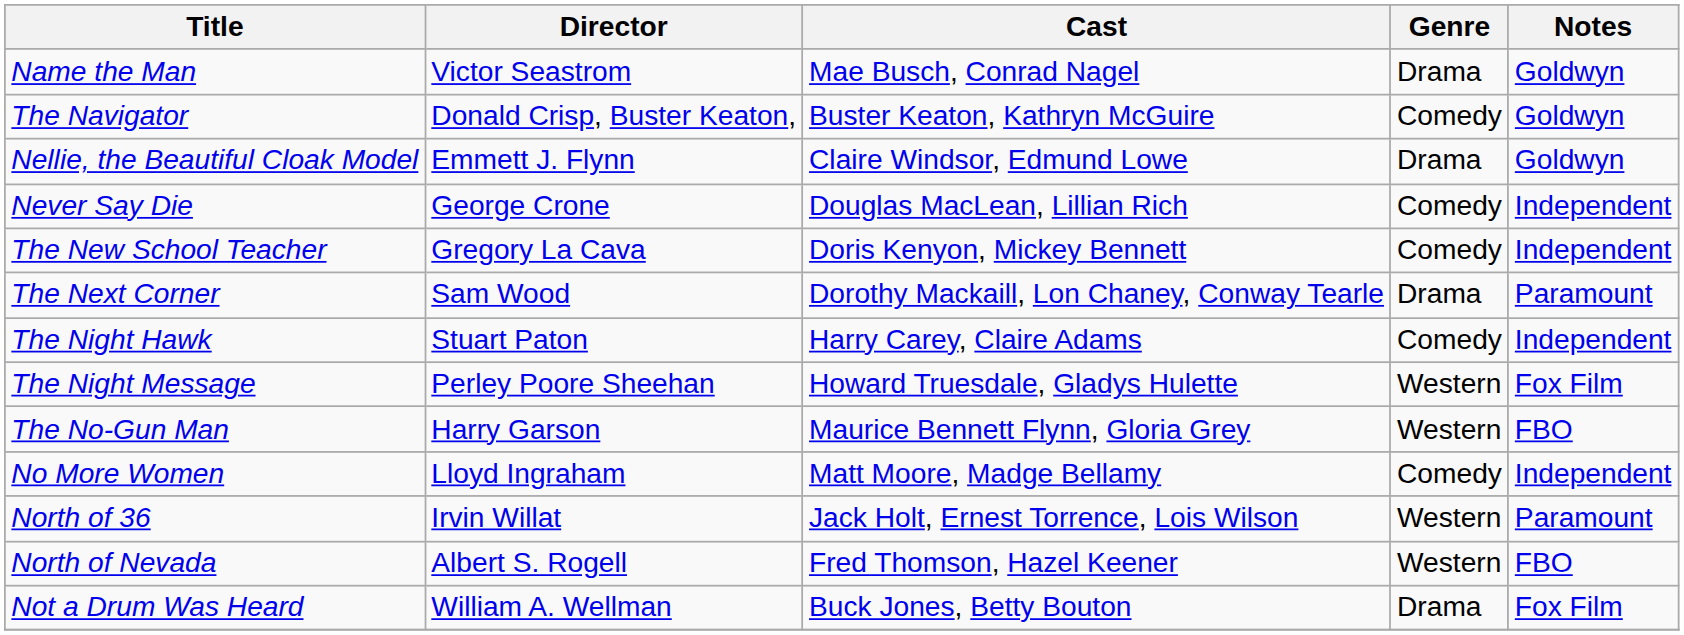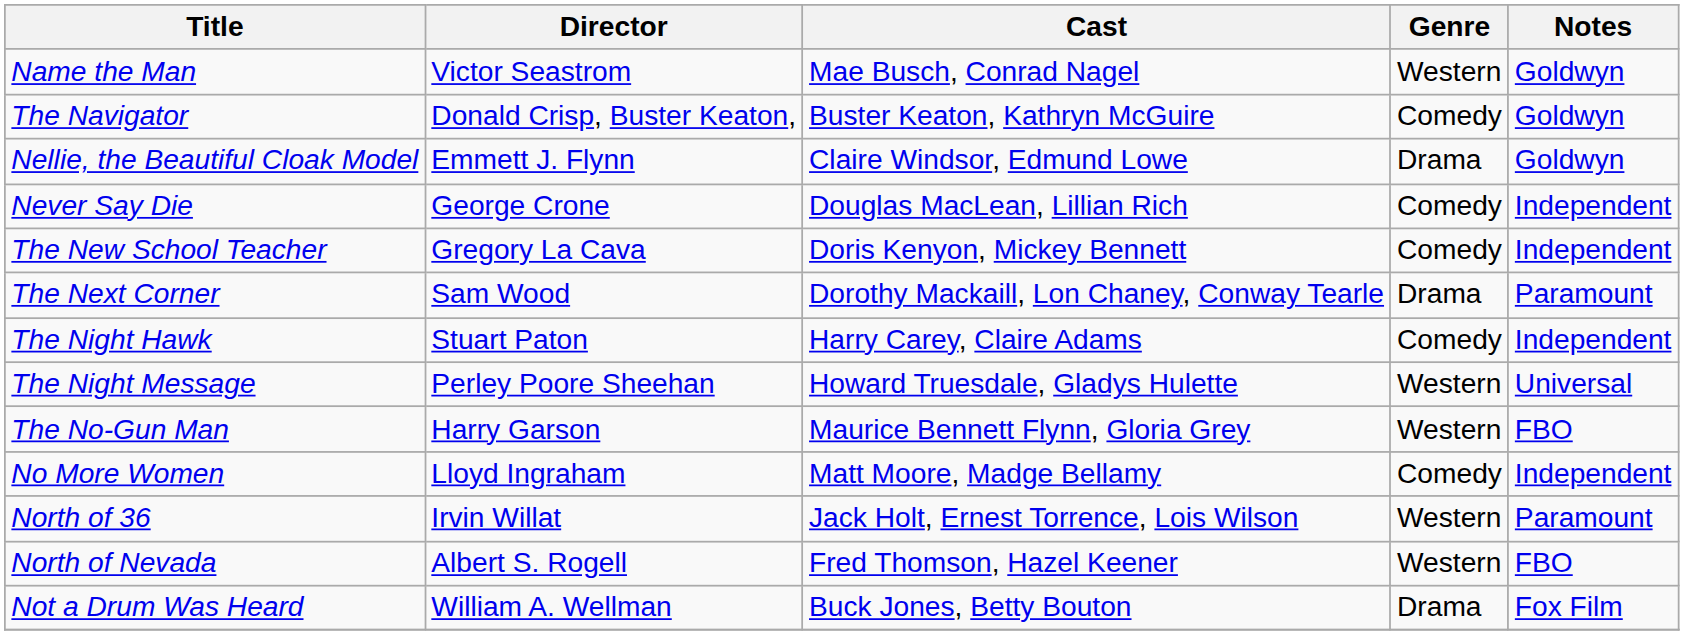 <table class="wikitable">
 <tr>
 <th>Title</th>
 <th>Director</th>
 <th>Cast</th>
 <th>Genre</th>
 <th>Notes</th>
 </tr>
 <tr>
 <td><em><a href='#'>Name the Man</a></em></td>
 <td><a href='#'>Victor Seastrom</a></td>
 <td><a href='#'>Mae Busch</a>, <a href='#'>Conrad Nagel</a></td>
-<td>Drama</td>
+<td>Western</td>
 <td><a href='#'>Goldwyn</a></td>
 </tr>
 <tr>
 <td><em><a href='#'>The Navigator</a></em></td>
 <td><a href='#'>Donald Crisp</a>, <a href='#'>Buster Keaton</a>,</td>
 <td><a href='#'>Buster Keaton</a>, <a href='#'>Kathryn McGuire</a></td>
 <td>Comedy</td>
 <td><a href='#'>Goldwyn</a></td>
 </tr>
 <tr>
 <td><em><a href='#'>Nellie, the Beautiful Cloak Model</a></em></td>
 <td><a href='#'>Emmett J. Flynn</a></td>
 <td><a href='#'>Claire Windsor</a>, <a href='#'>Edmund Lowe</a></td>
 <td>Drama</td>
 <td><a href='#'>Goldwyn</a></td>
 </tr>
 <tr>
 <td><em><a href='#'>Never Say Die</a></em></td>
 <td><a href='#'>George Crone</a></td>
 <td><a href='#'>Douglas MacLean</a>, <a href='#'>Lillian Rich</a></td>
 <td>Comedy</td>
 <td><a href='#'>Independent</a></td>
 </tr>
 <tr>
 <td><em><a href='#'>The New School Teacher</a></em></td>
 <td><a href='#'>Gregory La Cava</a></td>
 <td><a href='#'>Doris Kenyon</a>, <a href='#'>Mickey Bennett</a></td>
 <td>Comedy</td>
 <td><a href='#'>Independent</a></td>
 </tr>
 <tr>
 <td><em><a href='#'>The Next Corner</a></em></td>
 <td><a href='#'>Sam Wood</a></td>
 <td><a href='#'>Dorothy Mackaill</a>, <a href='#'>Lon Chaney</a>, <a href='#'>Conway Tearle</a></td>
 <td>Drama</td>
 <td><a href='#'>Paramount</a></td>
 </tr>
 <tr>
 <td><em><a href='#'>The Night Hawk</a></em></td>
 <td><a href='#'>Stuart Paton</a></td>
 <td><a href='#'>Harry Carey</a>, <a href='#'>Claire Adams</a></td>
 <td>Comedy</td>
 <td><a href='#'>Independent</a></td>
 </tr>
 <tr>
 <td><em><a href='#'>The Night Message</a></em></td>
 <td><a href='#'>Perley Poore Sheehan</a></td>
 <td><a href='#'>Howard Truesdale</a>, <a href='#'>Gladys Hulette</a></td>
 <td>Western</td>
-<td><a href='#'>Fox Film</a></td>
+<td><a href='#'>Universal</a></td>
 </tr>
 <tr>
 <td><em><a href='#'>The No-Gun Man</a></em></td>
 <td><a href='#'>Harry Garson</a></td>
 <td><a href='#'>Maurice Bennett Flynn</a>, <a href='#'>Gloria Grey</a></td>
 <td>Western</td>
 <td><a href='#'>FBO</a></td>
 </tr>
 <tr>
 <td><em><a href='#'>No More Women</a></em></td>
 <td><a href='#'>Lloyd Ingraham</a></td>
 <td><a href='#'>Matt Moore</a>, <a href='#'>Madge Bellamy</a></td>
 <td>Comedy</td>
 <td><a href='#'>Independent</a></td>
 </tr>
 <tr>
 <td><em><a href='#'>North of 36</a></em></td>
 <td><a href='#'>Irvin Willat</a></td>
 <td><a href='#'>Jack Holt</a>, <a href='#'>Ernest Torrence</a>, <a href='#'>Lois Wilson</a></td>
 <td>Western</td>
 <td><a href='#'>Paramount</a></td>
 </tr>
 <tr>
 <td><em><a href='#'>North of Nevada</a></em></td>
 <td><a href='#'>Albert S. Rogell</a></td>
 <td><a href='#'>Fred Thomson</a>, <a href='#'>Hazel Keener</a></td>
 <td>Western</td>
 <td><a href='#'>FBO</a></td>
 </tr>
 <tr>
 <td><em><a href='#'>Not a Drum Was Heard</a></em></td>
 <td><a href='#'>William A. Wellman</a></td>
 <td><a href='#'>Buck Jones</a>, <a href='#'>Betty Bouton</a></td>
 <td>Drama</td>
 <td><a href='#'>Fox Film</a></td>
 </tr>
 <tr>
 </tr>
 </table>
